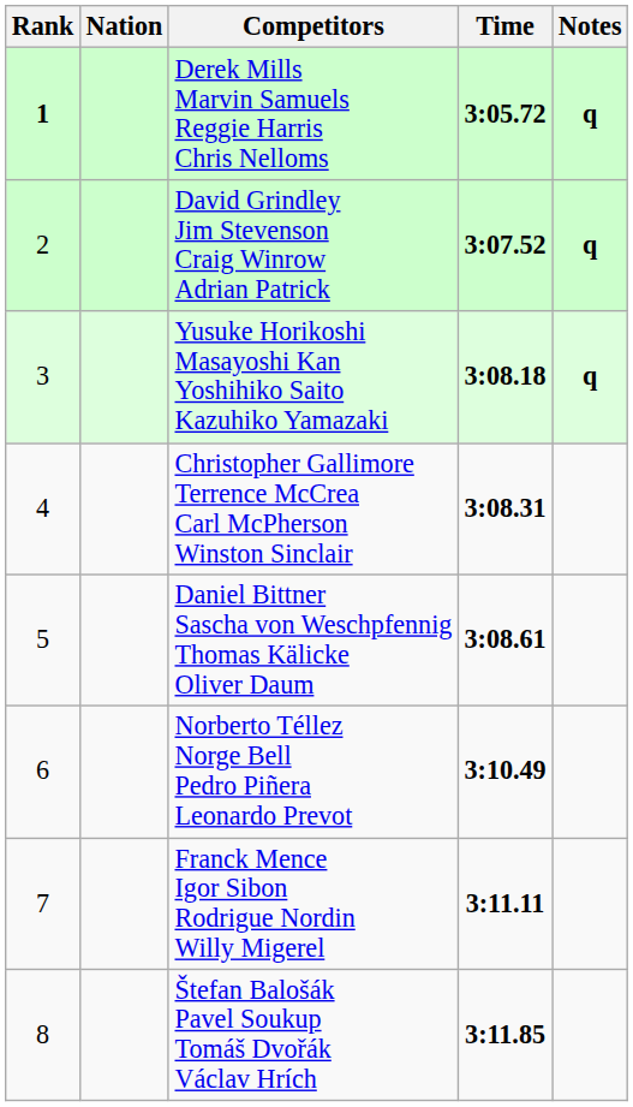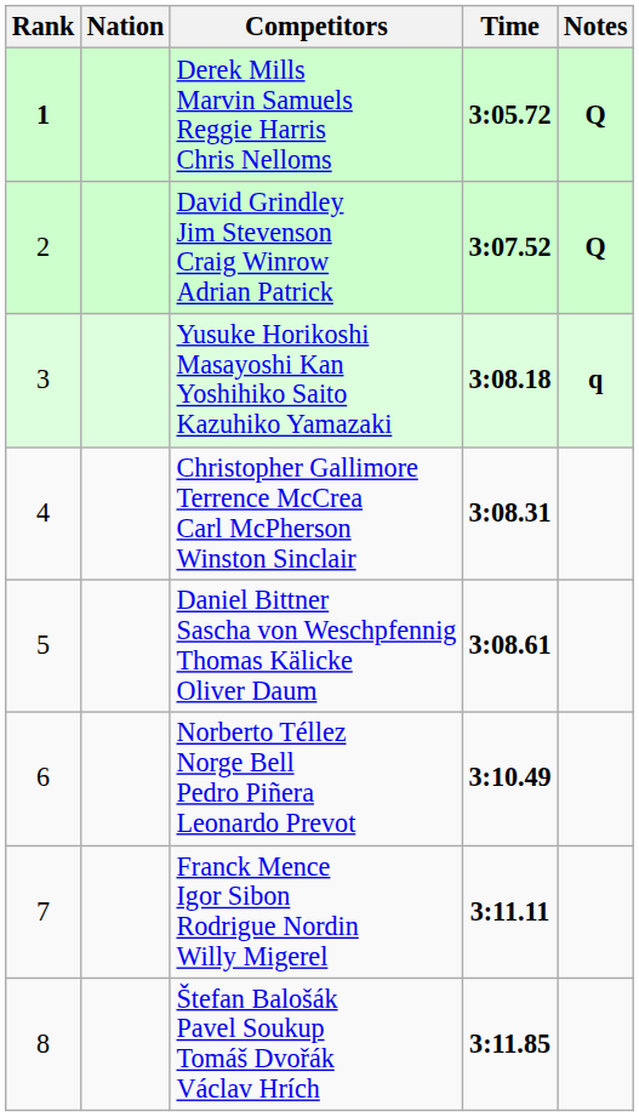 <table class="wikitable sortable" style="text-align:center">
 <tr>
 <th>Rank</th>
 <th>Nation</th>
 <th>Competitors</th>
 <th>Time</th>
 <th>Notes</th>
 </tr>
 <tr bgcolor=ccffcc>
 <td><strong>1</strong></td>
 <td align=left></td>
 <td align=left><a href='#'>Derek Mills</a><br><a href='#'>Marvin Samuels</a><br><a href='#'>Reggie Harris</a><br><a href='#'>Chris Nelloms</a></td>
 <td><strong>3:05.72</strong></td>
-<td><strong>q</strong></td>
+<td><strong>Q</strong></td>
 </tr>
 <tr bgcolor=ccffcc>
 <td>2</td>
 <td align=left></td>
 <td align=left><a href='#'>David Grindley</a><br><a href='#'>Jim Stevenson</a><br><a href='#'>Craig Winrow</a><br><a href='#'>Adrian Patrick</a></td>
 <td><strong>3:07.52</strong></td>
-<td><strong>q</strong></td>
+<td><strong>Q</strong></td>
 </tr>
 <tr bgcolor=ddffdd>
 <td>3</td>
 <td align=left></td>
 <td align=left><a href='#'>Yusuke Horikoshi</a><br><a href='#'>Masayoshi Kan</a><br><a href='#'>Yoshihiko Saito</a><br><a href='#'>Kazuhiko Yamazaki</a></td>
 <td><strong>3:08.18</strong></td>
 <td><strong>q</strong></td>
 </tr>
 <tr>
 <td>4</td>
 <td align=left></td>
 <td align=left><a href='#'>Christopher Gallimore</a><br><a href='#'>Terrence McCrea</a><br><a href='#'>Carl McPherson</a><br><a href='#'>Winston Sinclair</a></td>
 <td><strong>3:08.31</strong></td>
 <td></td>
 </tr>
 <tr>
 <td>5</td>
 <td align=left></td>
 <td align=left><a href='#'>Daniel Bittner</a><br><a href='#'>Sascha von Weschpfennig</a><br><a href='#'>Thomas Kälicke</a><br><a href='#'>Oliver Daum</a></td>
 <td><strong>3:08.61</strong></td>
 <td></td>
 </tr>
 <tr>
 <td>6</td>
 <td align=left></td>
 <td align=left><a href='#'>Norberto Téllez</a><br><a href='#'>Norge Bell</a><br><a href='#'>Pedro Piñera</a><br><a href='#'>Leonardo Prevot</a></td>
 <td><strong>3:10.49</strong></td>
 <td></td>
 </tr>
 <tr>
 <td>7</td>
 <td align=left></td>
 <td align=left><a href='#'>Franck Mence</a><br><a href='#'>Igor Sibon</a><br><a href='#'>Rodrigue Nordin</a><br><a href='#'>Willy Migerel</a></td>
 <td><strong>3:11.11</strong></td>
 <td></td>
 </tr>
 <tr>
 <td>8</td>
 <td align=left></td>
 <td align=left><a href='#'>Štefan Balošák</a><br><a href='#'>Pavel Soukup</a><br><a href='#'>Tomáš Dvořák</a><br><a href='#'>Václav Hrích</a></td>
 <td><strong>3:11.85</strong></td>
 <td></td>
 </tr>
 </table>
